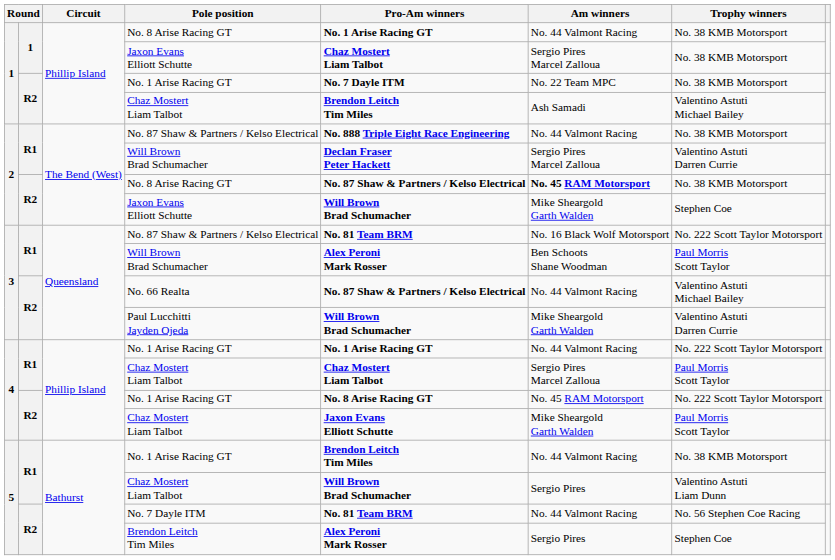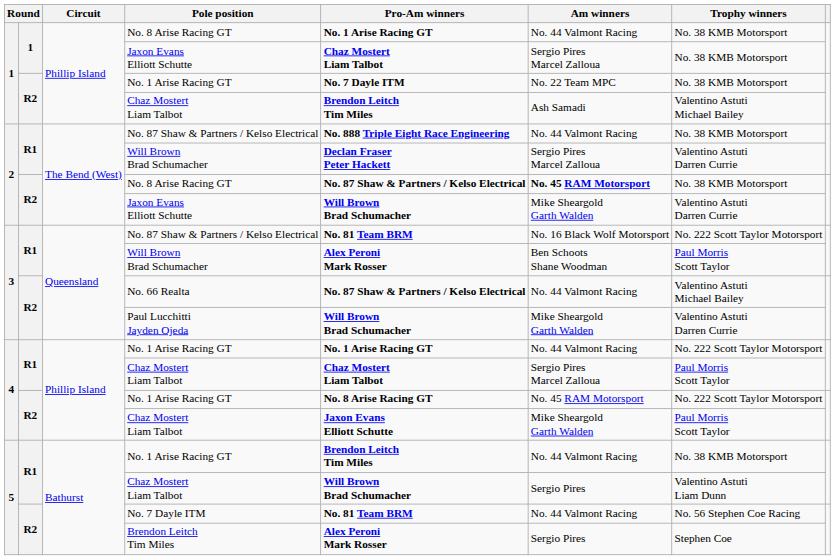 <table class="wikitable" style="font-size:85%;">
 <tr>
 <th colspan=2>Round</th>
 <th>Circuit</th>
 <th>Pole position</th>
 <th>Pro-Am winners</th>
 <th>Am winners</th>
 <th>Trophy winners</th>
 <th></th>
 </tr>
 <tr>
 <th rowspan=4>1</th>
 <th rowspan=2>1</th>
 <td rowspan=4> <a href='#'>Phillip Island</a></td>
 <td> No. 8 Arise Racing GT</td>
 <td><strong> No. 1 Arise Racing GT</strong></td>
 <td> No. 44 Valmont Racing</td>
 <td> No. 38 KMB Motorsport</td>
 <td rowspan=2 align=center></td>
 </tr>
 <tr>
 <td> <a href='#'>Jaxon Evans</a><br> Elliott Schutte</td>
 <td><strong> <a href='#'>Chaz Mostert</a><br> Liam Talbot</strong></td>
 <td> Sergio Pires<br> Marcel Zalloua</td>
 <td> No. 38 KMB Motorsport</td>
 </tr>
 <tr>
 <th rowspan=2>R2</th>
 <td> No. 1 Arise Racing GT</td>
 <td><strong> No. 7 Dayle ITM</strong></td>
 <td> No. 22 Team MPC</td>
 <td> No. 38 KMB Motorsport</td>
 <td rowspan=2 align=center></td>
 </tr>
 <tr>
 <td> <a href='#'>Chaz Mostert</a><br> Liam Talbot</td>
 <td><strong> <a href='#'>Brendon Leitch</a><br> Tim Miles</strong></td>
 <td> Ash Samadi</td>
 <td> Valentino Astuti<br> Michael Bailey</td>
 </tr>
 <tr>
 <th rowspan=4>2</th>
 <th rowspan=2>R1</th>
 <td rowspan=4> <a href='#'>The Bend (West)</a></td>
 <td> No. 87 Shaw & Partners / Kelso Electrical</td>
 <td><strong> No. 888 <a href='#'>Triple Eight Race Engineering</a></strong></td>
 <td> No. 44 Valmont Racing</td>
 <td> No. 38 KMB Motorsport</td>
 <td rowspan=2 align=center></td>
 </tr>
 <tr>
 <td> <a href='#'>Will Brown</a><br> Brad Schumacher</td>
 <td><strong> <a href='#'>Declan Fraser</a><br> <a href='#'>Peter Hackett</a></strong></td>
 <td> Sergio Pires<br> Marcel Zalloua</td>
 <td> Valentino Astuti<br> Darren Currie</td>
 </tr>
 <tr>
 <th rowspan=2>R2</th>
 <td> No. 8 Arise Racing GT</td>
 <td><strong> No. 87 Shaw & Partners / Kelso Electrical</strong></td>
 <td><strong> No. 45 <a href='#'>RAM Motorsport</a></strong></td>
 <td> No. 38 KMB Motorsport</td>
 <td rowspan=2 align=center></td>
 </tr>
 <tr>
 <td> <a href='#'>Jaxon Evans</a><br> Elliott Schutte</td>
 <td><strong> <a href='#'>Will Brown</a><br> Brad Schumacher</strong></td>
 <td> Mike Sheargold<br> <a href='#'>Garth Walden</a></td>
-<td> Stephen Coe</td>
+<td> Valentino Astuti<br> Darren Currie</td>
 </tr>
 <tr>
 <th rowspan=4>3</th>
 <th rowspan=2>R1</th>
 <td rowspan=4> <a href='#'>Queensland</a></td>
 <td> No. 87 Shaw & Partners / Kelso Electrical</td>
 <td><strong> No. 81 <a href='#'>Team BRM</a></strong></td>
 <td> No. 16 Black Wolf Motorsport</td>
 <td> No. 222 Scott Taylor Motorsport</td>
 <td rowspan=2 align=center></td>
 </tr>
 <tr>
 <td> <a href='#'>Will Brown</a><br> Brad Schumacher</td>
 <td><strong> <a href='#'>Alex Peroni</a><br> Mark Rosser</strong></td>
 <td> Ben Schoots<br> Shane Woodman</td>
 <td> <a href='#'>Paul Morris</a><br> Scott Taylor</td>
 </tr>
 <tr>
 <th rowspan=2>R2</th>
 <td> No. 66 Realta</td>
 <td><strong> No. 87 Shaw & Partners / Kelso Electrical</strong></td>
 <td> No. 44 Valmont Racing</td>
 <td> Valentino Astuti<br> Michael Bailey</td>
 <td rowspan=2 align=center></td>
 </tr>
 <tr>
 <td> Paul Lucchitti<br> <a href='#'>Jayden Ojeda</a></td>
 <td><strong> <a href='#'>Will Brown</a><br> Brad Schumacher</strong></td>
 <td> Mike Sheargold<br> <a href='#'>Garth Walden</a></td>
 <td> Valentino Astuti<br> Darren Currie</td>
 </tr>
 <tr>
 <th rowspan=4>4</th>
 <th rowspan=2>R1</th>
 <td rowspan=4> <a href='#'>Phillip Island</a></td>
 <td> No. 1 Arise Racing GT</td>
 <td><strong> No. 1 Arise Racing GT</strong></td>
 <td> No. 44 Valmont Racing</td>
 <td> No. 222 Scott Taylor Motorsport</td>
 <td rowspan=2 align=center></td>
 </tr>
 <tr>
 <td> <a href='#'>Chaz Mostert</a><br> Liam Talbot</td>
 <td><strong> <a href='#'>Chaz Mostert</a><br> Liam Talbot</strong></td>
 <td> Sergio Pires<br> Marcel Zalloua</td>
 <td> <a href='#'>Paul Morris</a><br> Scott Taylor</td>
 </tr>
 <tr>
 <th rowspan=2>R2</th>
 <td> No. 1 Arise Racing GT</td>
 <td><strong> No. 8 Arise Racing GT</strong></td>
 <td> No. 45 <a href='#'>RAM Motorsport</a></td>
 <td> No. 222 Scott Taylor Motorsport</td>
 <td rowspan=2 align=center></td>
 </tr>
 <tr>
 <td> <a href='#'>Chaz Mostert</a><br> Liam Talbot</td>
 <td><strong> <a href='#'>Jaxon Evans</a><br> Elliott Schutte</strong></td>
 <td> Mike Sheargold<br> <a href='#'>Garth Walden</a></td>
 <td> <a href='#'>Paul Morris</a><br> Scott Taylor</td>
 </tr>
 <tr>
 <th rowspan=4>5</th>
 <th rowspan=2>R1</th>
 <td rowspan=4> <a href='#'>Bathurst</a></td>
 <td> No. 1 Arise Racing GT</td>
 <td><strong> <a href='#'>Brendon Leitch</a><br> Tim Miles</strong></td>
 <td> No. 44 Valmont Racing</td>
 <td> No. 38 KMB Motorsport</td>
 <td rowspan=2 align=center></td>
 </tr>
 <tr>
 <td> <a href='#'>Chaz Mostert</a><br> Liam Talbot</td>
 <td><strong> <a href='#'>Will Brown</a><br> Brad Schumacher</strong></td>
 <td> Sergio Pires</td>
 <td> Valentino Astuti<br> Liam Dunn</td>
 </tr>
 <tr>
 <th rowspan=2>R2</th>
 <td> No. 7 Dayle ITM</td>
 <td><strong> No. 81 <a href='#'>Team BRM</a></strong></td>
 <td> No. 44 Valmont Racing</td>
 <td> No. 56 Stephen Coe Racing</td>
 <td rowspan=2 align=center></td>
 </tr>
 <tr>
 <td> <a href='#'>Brendon Leitch</a><br> Tim Miles</td>
 <td><strong> <a href='#'>Alex Peroni</a><br> Mark Rosser</strong></td>
 <td> Sergio Pires</td>
 <td> Stephen Coe</td>
 </tr>
 </table>
